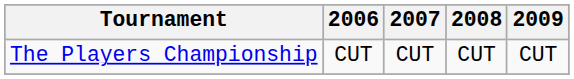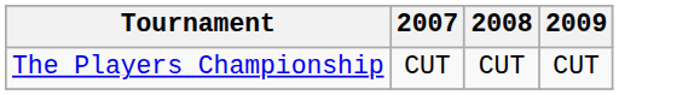 <table class="wikitable" style="font-size:95%;text-align:center;">
 <tr>
 <th>Tournament</th>
-<th>2006</th>
 <th>2007</th>
 <th>2008</th>
 <th>2009</th>
 </tr>
 <tr>
 <td align=left><a href='#'>The Players Championship</a></td>
 <td>CUT</td>
 <td>CUT</td>
 <td>CUT</td>
-<td>CUT</td>
 </tr>
 </table>
